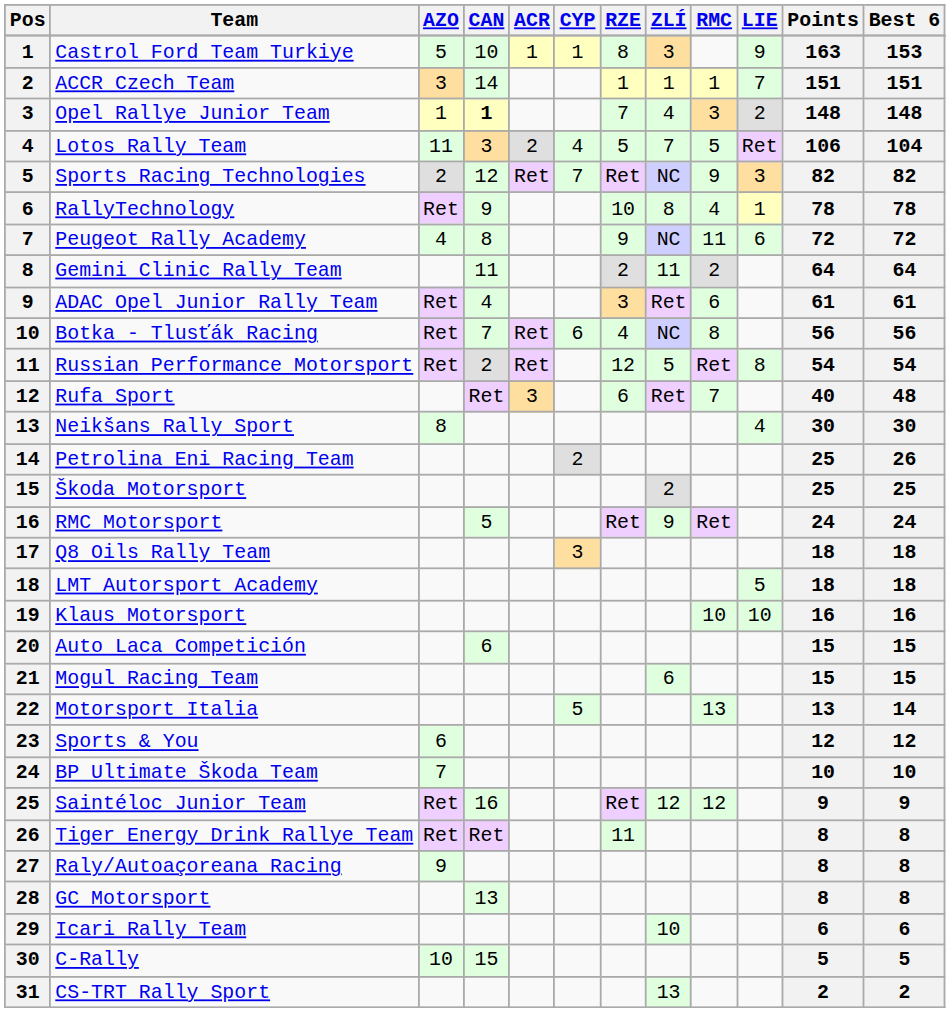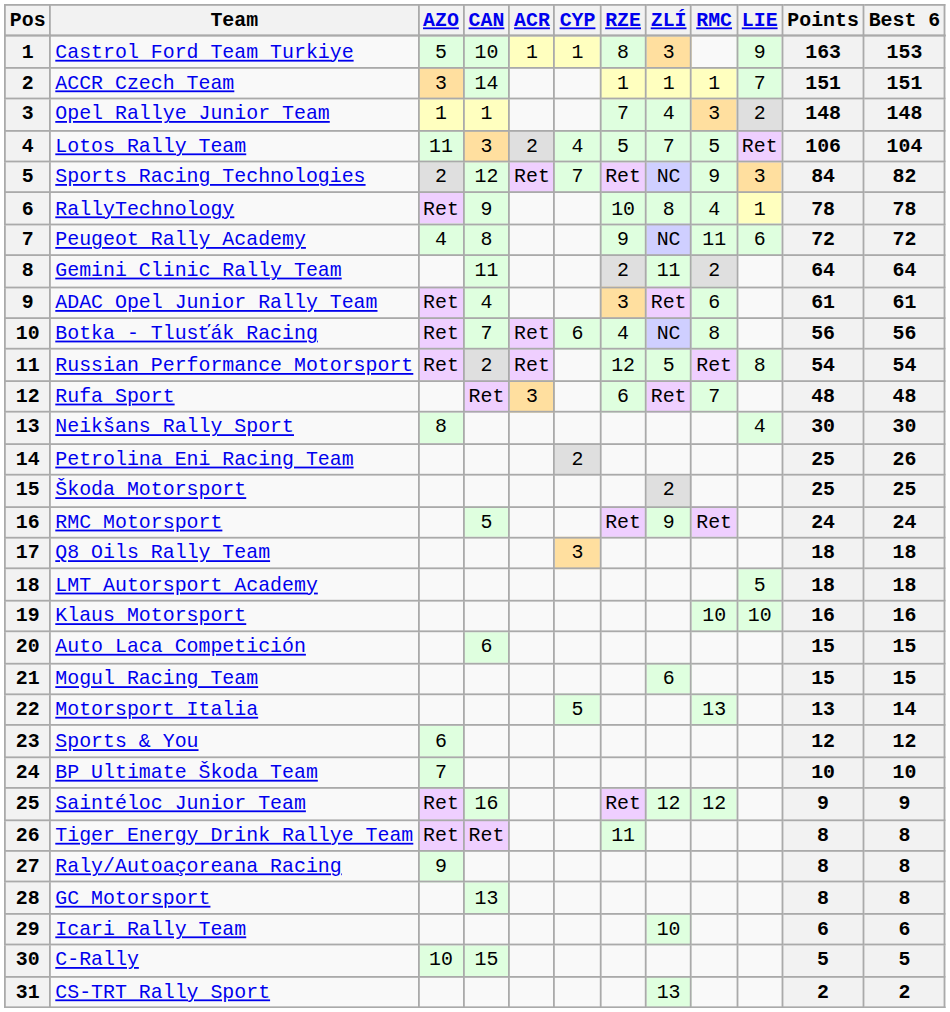 <table class="wikitable" style="font-size: 85%; text-align: center;">
 <tr valign="top">
 <th valign="middle">Pos</th>
 <th valign="middle">Team</th>
 <th><a href='#'>AZO</a><br></th>
 <th><a href='#'>CAN</a><br></th>
 <th><a href='#'>ACR</a><br></th>
 <th><a href='#'>CYP</a><br></th>
 <th><a href='#'>RZE</a><br></th>
 <th><a href='#'>ZLÍ</a><br></th>
 <th><a href='#'>RMC</a><br></th>
 <th><a href='#'>LIE</a><br></th>
 <th valign="middle">Points</th>
 <th valign="middle">Best 6</th>
 </tr>
 <tr>
 </tr>
 <tr>
 <th>1</th>
 <td align=left> <a href='#'>Castrol Ford Team Turkiye</a></td>
 <td style="background:#dfffdf;">5</td>
 <td style="background:#dfffdf;">10</td>
 <td style="background:#ffffbf;">1</td>
 <td style="background:#ffffbf;">1</td>
 <td style="background:#dfffdf;">8</td>
 <td style="background:#ffdf9f;">3</td>
 <td></td>
 <td style="background:#dfffdf;">9</td>
 <th>163</th>
 <th>153</th>
 </tr>
 <tr>
 <th>2</th>
 <td align=left> <a href='#'>ACCR Czech Team</a></td>
 <td style="background:#ffdf9f;">3</td>
 <td style="background:#dfffdf;">14</td>
 <td></td>
 <td></td>
 <td style="background:#ffffbf;">1</td>
 <td style="background:#ffffbf;">1</td>
 <td style="background:#ffffbf;">1</td>
 <td style="background:#dfffdf;">7</td>
 <th>151</th>
 <th>151</th>
 </tr>
 <tr>
 <th>3</th>
 <td align=left> <a href='#'>Opel Rallye Junior Team</a></td>
 <td style="background:#ffffbf;">1</td>
-<td style="background:#ffffbf;"><strong>1</strong></td>
+<td style="background:#ffffbf;">1</td>
 <td></td>
 <td></td>
 <td style="background:#dfffdf;">7</td>
 <td style="background:#dfffdf;">4</td>
 <td style="background:#ffdf9f;">3</td>
 <td style="background:#dfdfdf;">2</td>
 <th>148</th>
 <th>148</th>
 </tr>
 <tr>
 <th>4</th>
 <td align=left> <a href='#'>Lotos Rally Team</a></td>
 <td style="background:#dfffdf;">11</td>
 <td style="background:#ffdf9f;">3</td>
 <td style="background:#dfdfdf;">2</td>
 <td style="background:#dfffdf;">4</td>
 <td style="background:#dfffdf;">5</td>
 <td style="background:#dfffdf;">7</td>
 <td style="background:#dfffdf;">5</td>
 <td style="background:#efcfff;">Ret</td>
 <th>106</th>
 <th>104</th>
 </tr>
 <tr>
 <th>5</th>
 <td align=left> <a href='#'>Sports Racing Technologies</a></td>
 <td style="background:#dfdfdf;">2</td>
 <td style="background:#dfffdf;">12</td>
 <td style="background:#efcfff;">Ret</td>
 <td style="background:#dfffdf;">7</td>
 <td style="background:#efcfff;">Ret</td>
 <td style="background:#cfcfff;">NC</td>
 <td style="background:#dfffdf;">9</td>
 <td style="background:#ffdf9f;">3</td>
-<th>82</th>
+<th>84</th>
 <th>82</th>
 </tr>
 <tr>
 <th>6</th>
 <td align=left> <a href='#'>RallyTechnology</a></td>
 <td style="background:#efcfff;">Ret</td>
 <td style="background:#dfffdf;">9</td>
 <td></td>
 <td></td>
 <td style="background:#dfffdf;">10</td>
 <td style="background:#dfffdf;">8</td>
 <td style="background:#dfffdf;">4</td>
 <td style="background:#ffffbf;">1</td>
 <th>78</th>
 <th>78</th>
 </tr>
 <tr>
 <th>7</th>
 <td align=left> <a href='#'>Peugeot Rally Academy</a></td>
 <td style="background:#dfffdf;">4</td>
 <td style="background:#dfffdf;">8</td>
 <td></td>
 <td></td>
 <td style="background:#dfffdf;">9</td>
 <td style="background:#cfcfff;">NC</td>
 <td style="background:#dfffdf;">11</td>
 <td style="background:#dfffdf;">6</td>
 <th>72</th>
 <th>72</th>
 </tr>
 <tr>
 <th>8</th>
 <td align=left> <a href='#'>Gemini Clinic Rally Team</a></td>
 <td></td>
 <td style="background:#dfffdf;">11</td>
 <td></td>
 <td></td>
 <td style="background:#dfdfdf;">2</td>
 <td style="background:#dfffdf;">11</td>
 <td style="background:#dfdfdf;">2</td>
 <td></td>
 <th>64</th>
 <th>64</th>
 </tr>
 <tr>
 <th>9</th>
 <td align=left> <a href='#'>ADAC Opel Junior Rally Team</a></td>
 <td style="background:#efcfff;">Ret</td>
 <td style="background:#dfffdf;">4</td>
 <td></td>
 <td></td>
 <td style="background:#ffdf9f;">3</td>
 <td style="background:#efcfff;">Ret</td>
 <td style="background:#dfffdf;">6</td>
 <td></td>
 <th>61</th>
 <th>61</th>
 </tr>
 <tr>
 <th>10</th>
 <td align=left> <a href='#'>Botka - Tlusťák Racing</a></td>
 <td style="background:#efcfff;">Ret</td>
 <td style="background:#dfffdf;">7</td>
 <td style="background:#efcfff;">Ret</td>
 <td style="background:#dfffdf;">6</td>
 <td style="background:#dfffdf;">4</td>
 <td style="background:#cfcfff;">NC</td>
 <td style="background:#dfffdf;">8</td>
 <td></td>
 <th>56</th>
 <th>56</th>
 </tr>
 <tr>
 <th>11</th>
 <td align=left> <a href='#'>Russian Performance Motorsport</a></td>
 <td style="background:#efcfff;">Ret</td>
 <td style="background:#dfdfdf;">2</td>
 <td style="background:#efcfff;">Ret</td>
 <td></td>
 <td style="background:#dfffdf;">12</td>
 <td style="background:#dfffdf;">5</td>
 <td style="background:#efcfff;">Ret</td>
 <td style="background:#dfffdf;">8</td>
 <th>54</th>
 <th>54</th>
 </tr>
 <tr>
 <th>12</th>
 <td align=left> <a href='#'>Rufa Sport</a></td>
 <td></td>
 <td style="background:#efcfff;">Ret</td>
 <td style="background:#ffdf9f;">3</td>
 <td></td>
 <td style="background:#dfffdf;">6</td>
 <td style="background:#efcfff;">Ret</td>
 <td style="background:#dfffdf;">7</td>
 <td></td>
-<th>40</th>
+<th>48</th>
 <th>48</th>
 </tr>
 <tr>
 <th>13</th>
 <td align=left> <a href='#'>Neikšans Rally Sport</a></td>
 <td style="background:#dfffdf;">8</td>
 <td></td>
 <td></td>
 <td></td>
 <td></td>
 <td></td>
 <td></td>
 <td style="background:#dfffdf;">4</td>
 <th>30</th>
 <th>30</th>
 </tr>
 <tr>
 <th>14</th>
 <td align=left> <a href='#'>Petrolina Eni Racing Team</a></td>
 <td></td>
 <td></td>
 <td></td>
 <td style="background:#dfdfdf;">2</td>
 <td></td>
 <td></td>
 <td></td>
 <td></td>
 <th>25</th>
 <th>26</th>
 </tr>
 <tr>
 <th>15</th>
 <td align=left> <a href='#'>Škoda Motorsport</a></td>
 <td></td>
 <td></td>
 <td></td>
 <td></td>
 <td></td>
 <td style="background:#dfdfdf;">2</td>
 <td></td>
 <td></td>
 <th>25</th>
 <th>25</th>
 </tr>
 <tr>
 <th>16</th>
 <td align=left> <a href='#'>RMC Motorsport</a></td>
 <td></td>
 <td style="background:#dfffdf;">5</td>
 <td></td>
 <td></td>
 <td style="background:#efcfff;">Ret</td>
 <td style="background:#dfffdf;">9</td>
 <td style="background:#efcfff;">Ret</td>
 <td></td>
 <th>24</th>
 <th>24</th>
 </tr>
 <tr>
 <th>17</th>
 <td align=left> <a href='#'>Q8 Oils Rally Team</a></td>
 <td></td>
 <td></td>
 <td></td>
 <td style="background:#ffdf9f;">3</td>
 <td></td>
 <td></td>
 <td></td>
 <td></td>
 <th>18</th>
 <th>18</th>
 </tr>
 <tr>
 <th>18</th>
 <td align=left> <a href='#'>LMT Autorsport Academy</a></td>
 <td></td>
 <td></td>
 <td></td>
 <td></td>
 <td></td>
 <td></td>
 <td></td>
 <td style="background:#dfffdf;">5</td>
 <th>18</th>
 <th>18</th>
 </tr>
 <tr>
 <th>19</th>
 <td align=left> <a href='#'>Klaus Motorsport</a></td>
 <td></td>
 <td></td>
 <td></td>
 <td></td>
 <td></td>
 <td></td>
 <td style="background:#dfffdf;">10</td>
 <td style="background:#dfffdf;">10</td>
 <th>16</th>
 <th>16</th>
 </tr>
 <tr>
 <th>20</th>
 <td align=left> <a href='#'>Auto Laca Competición</a></td>
 <td></td>
 <td style="background:#dfffdf;">6</td>
 <td></td>
 <td></td>
 <td></td>
 <td></td>
 <td></td>
 <td></td>
 <th>15</th>
 <th>15</th>
 </tr>
 <tr>
 <th>21</th>
 <td align=left> <a href='#'>Mogul Racing Team</a></td>
 <td></td>
 <td></td>
 <td></td>
 <td></td>
 <td></td>
 <td style="background:#dfffdf;">6</td>
 <td></td>
 <td></td>
 <th>15</th>
 <th>15</th>
 </tr>
 <tr>
 <th>22</th>
 <td align=left> <a href='#'>Motorsport Italia</a></td>
 <td></td>
 <td></td>
 <td></td>
 <td style="background:#dfffdf;">5</td>
 <td></td>
 <td></td>
 <td style="background:#dfffdf;">13</td>
 <td></td>
 <th>13</th>
 <th>14</th>
 </tr>
 <tr>
 <th>23</th>
 <td align=left> <a href='#'>Sports & You</a></td>
 <td style="background:#dfffdf;">6</td>
 <td></td>
 <td></td>
 <td></td>
 <td></td>
 <td></td>
 <td></td>
 <td></td>
 <th>12</th>
 <th>12</th>
 </tr>
 <tr>
 <th>24</th>
 <td align=left> <a href='#'>BP Ultimate Škoda Team</a></td>
 <td style="background:#dfffdf;">7</td>
 <td></td>
 <td></td>
 <td></td>
 <td></td>
 <td></td>
 <td></td>
 <td></td>
 <th>10</th>
 <th>10</th>
 </tr>
 <tr>
 <th>25</th>
 <td align=left> <a href='#'>Saintéloc Junior Team</a></td>
 <td style="background:#efcfff;">Ret</td>
 <td style="background:#dfffdf;">16</td>
 <td></td>
 <td></td>
 <td style="background:#efcfff;">Ret</td>
 <td style="background:#dfffdf;">12</td>
 <td style="background:#dfffdf;">12</td>
 <td></td>
 <th>9</th>
 <th>9</th>
 </tr>
 <tr>
 <th>26</th>
 <td align=left> <a href='#'>Tiger Energy Drink Rallye Team</a></td>
 <td style="background:#efcfff;">Ret</td>
 <td style="background:#efcfff;">Ret</td>
 <td></td>
 <td></td>
 <td style="background:#dfffdf;">11</td>
 <td></td>
 <td></td>
 <td></td>
 <th>8</th>
 <th>8</th>
 </tr>
 <tr>
 <th>27</th>
 <td align=left> <a href='#'>Raly/Autoaçoreana Racing</a></td>
 <td style="background:#dfffdf;">9</td>
 <td></td>
 <td></td>
 <td></td>
 <td></td>
 <td></td>
 <td></td>
 <td></td>
 <th>8</th>
 <th>8</th>
 </tr>
 <tr>
 <th>28</th>
 <td align=left> <a href='#'>GC Motorsport</a></td>
 <td></td>
 <td style="background:#dfffdf;">13</td>
 <td></td>
 <td></td>
 <td></td>
 <td></td>
 <td></td>
 <td></td>
 <th>8</th>
 <th>8</th>
 </tr>
 <tr>
 <th>29</th>
 <td align=left> <a href='#'>Icari Rally Team</a></td>
 <td></td>
 <td></td>
 <td></td>
 <td></td>
 <td></td>
 <td style="background:#dfffdf;">10</td>
 <td></td>
 <td></td>
 <th>6</th>
 <th>6</th>
 </tr>
 <tr>
 <th>30</th>
 <td align=left> <a href='#'>C-Rally</a></td>
 <td style="background:#dfffdf;">10</td>
 <td style="background:#dfffdf;">15</td>
 <td></td>
 <td></td>
 <td></td>
 <td></td>
 <td></td>
 <td></td>
 <th>5</th>
 <th>5</th>
 </tr>
 <tr>
 <th>31</th>
 <td align=left> <a href='#'>CS-TRT Rally Sport</a></td>
 <td></td>
 <td></td>
 <td></td>
 <td></td>
 <td></td>
 <td style="background:#dfffdf;">13</td>
 <td></td>
 <td></td>
 <th>2</th>
 <th>2</th>
 </tr>
 <tr>
 </tr>
 </table>
